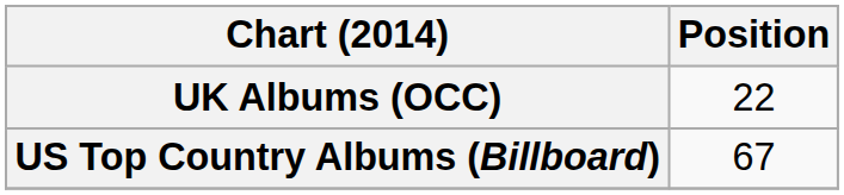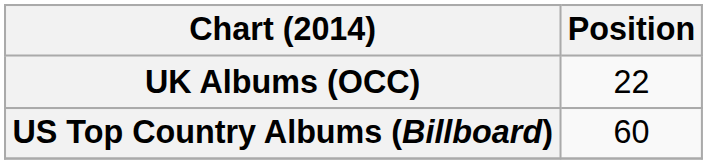 <table class="wikitable sortable plainrowheaders" style="text-align:center">
 <tr>
 <th>Chart (2014)</th>
 <th>Position</th>
 </tr>
 <tr>
 <th scope="row">UK Albums (OCC)</th>
 <td>22</td>
 </tr>
 <tr>
 <th scope="row">US Top Country Albums (<em>Billboard</em>)</th>
-<td>67</td>
+<td>60</td>
 </tr>
 <tr>
 </tr>
 </table>
